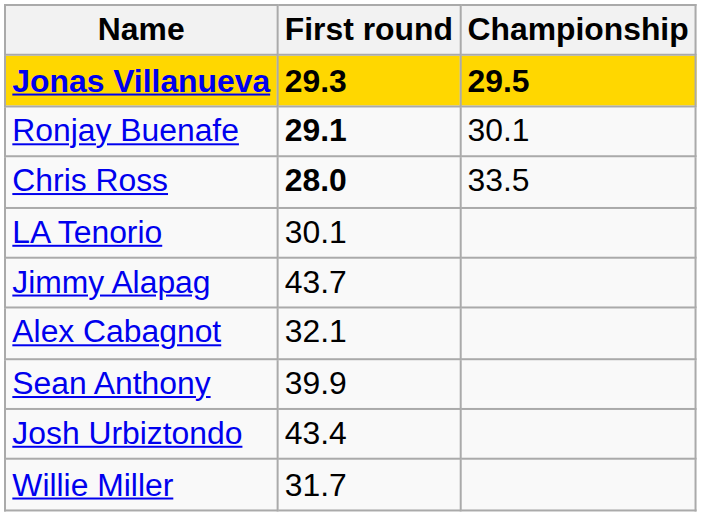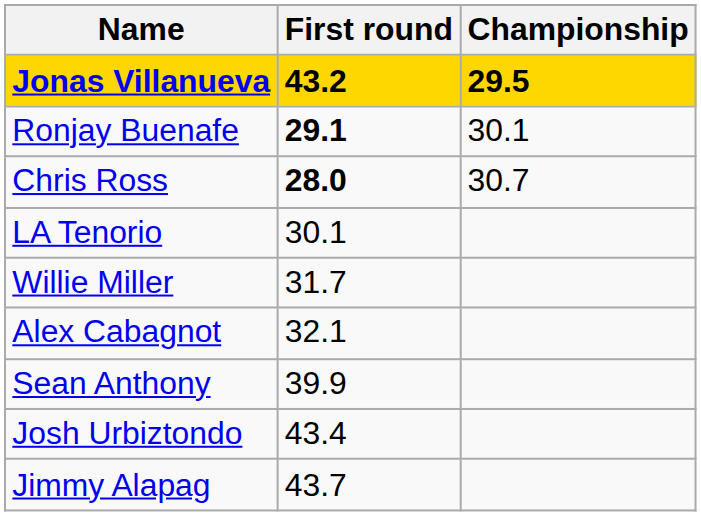 <table class=wikitable>
 <tr>
 <th>Name</th>
 <th>First round</th>
 <th>Championship</th>
 </tr>
 <tr bgcolor=#FFD700>
 <td><strong><a href='#'>Jonas Villanueva</a></strong></td>
-<td><strong>29.3</strong></td>
+<td><strong>43.2</strong></td>
 <td><strong>29.5</strong></td>
 </tr>
 <tr>
 <td><a href='#'>Ronjay Buenafe</a></td>
 <td><strong>29.1</strong></td>
 <td>30.1</td>
 </tr>
 <tr>
 <td><a href='#'>Chris Ross</a></td>
 <td><strong>28.0</strong></td>
-<td>33.5</td>
+<td>30.7</td>
 </tr>
 <tr>
 <td><a href='#'>LA Tenorio</a></td>
 <td>30.1</td>
 <td></td>
 </tr>
 <tr>
-<td><a href='#'>Jimmy Alapag</a></td>
-<td>43.7</td>
+<td><a href='#'>Willie Miller</a></td>
+<td>31.7</td>
 <td></td>
 </tr>
 <tr>
 <td><a href='#'>Alex Cabagnot</a></td>
 <td>32.1</td>
 <td></td>
 </tr>
 <tr>
 <td><a href='#'>Sean Anthony</a></td>
 <td>39.9</td>
 <td></td>
 </tr>
 <tr>
 <td><a href='#'>Josh Urbiztondo</a></td>
 <td>43.4</td>
 <td></td>
 </tr>
 <tr>
-<td><a href='#'>Willie Miller</a></td>
-<td>31.7</td>
+<td><a href='#'>Jimmy Alapag</a></td>
+<td>43.7</td>
 <td></td>
 </tr>
 </table>
